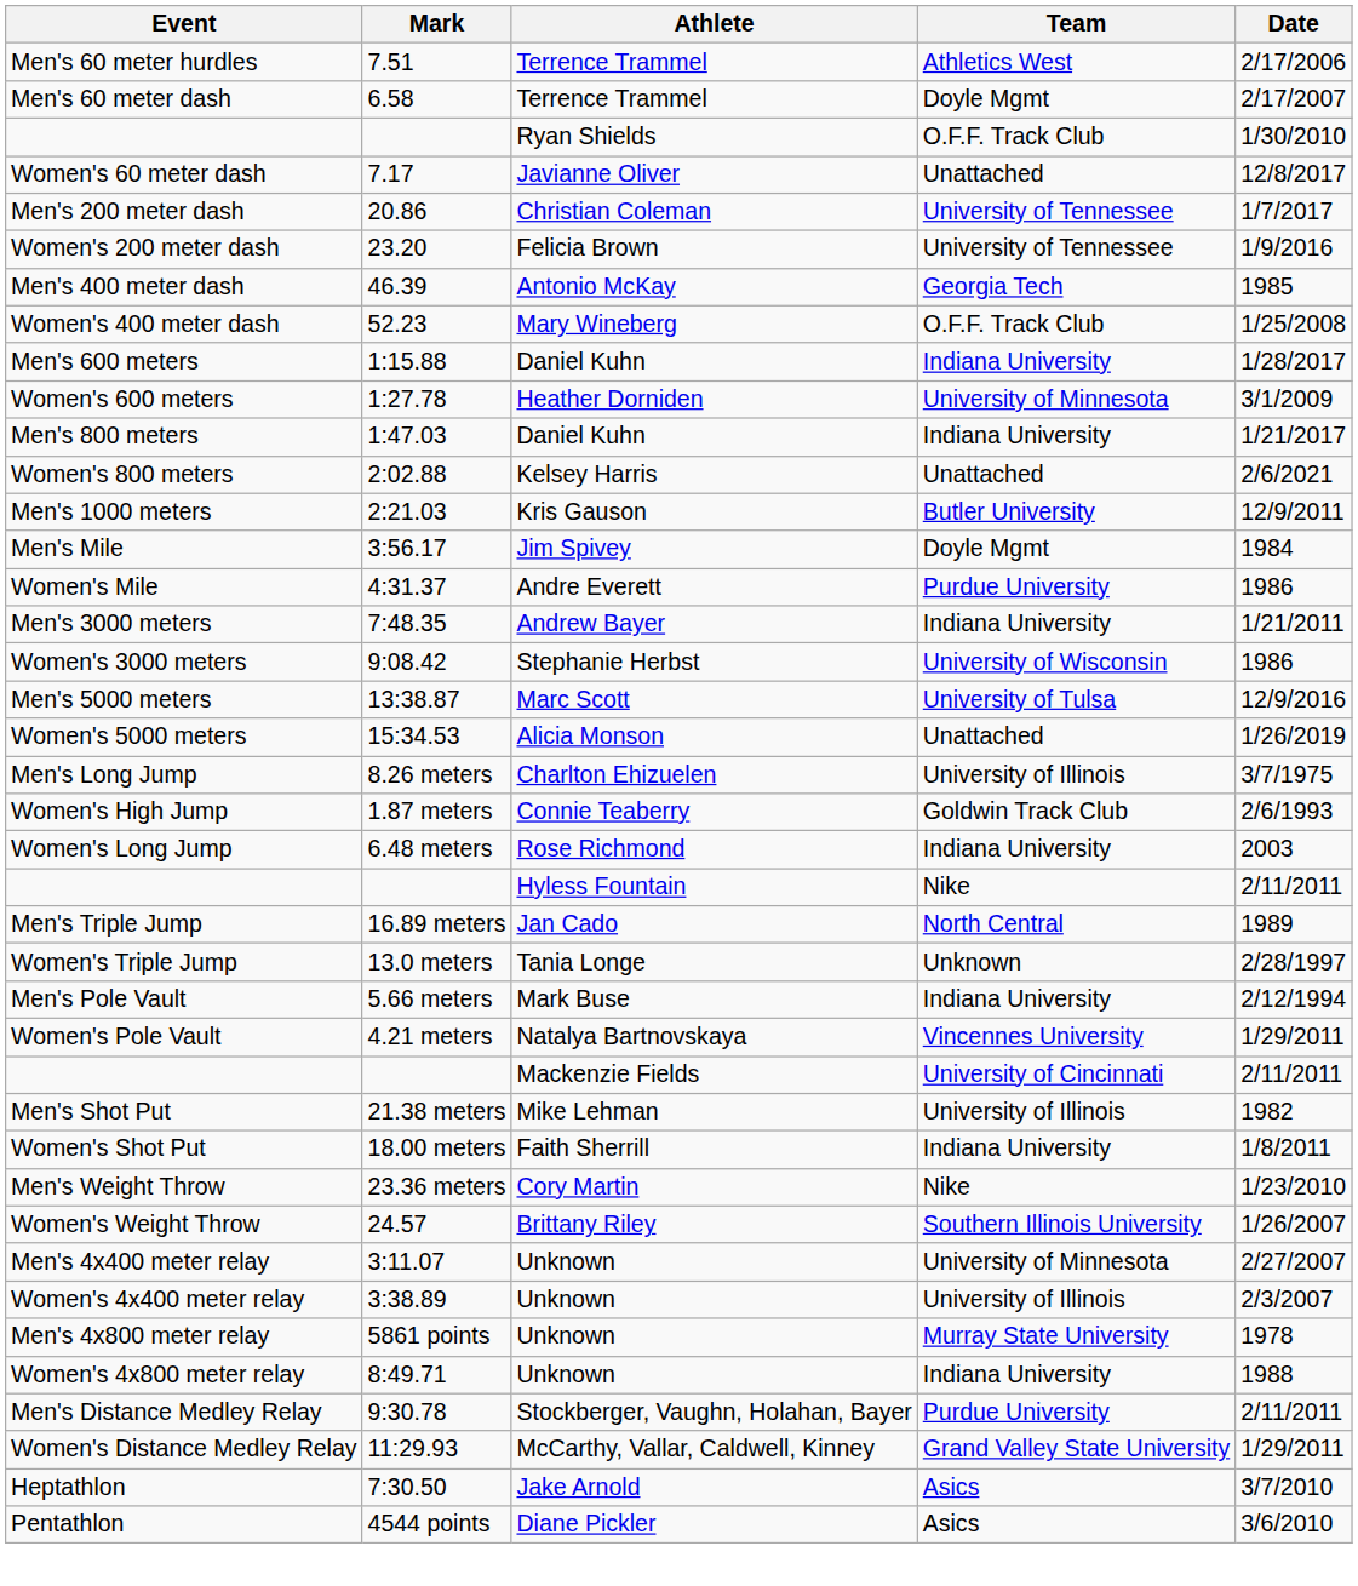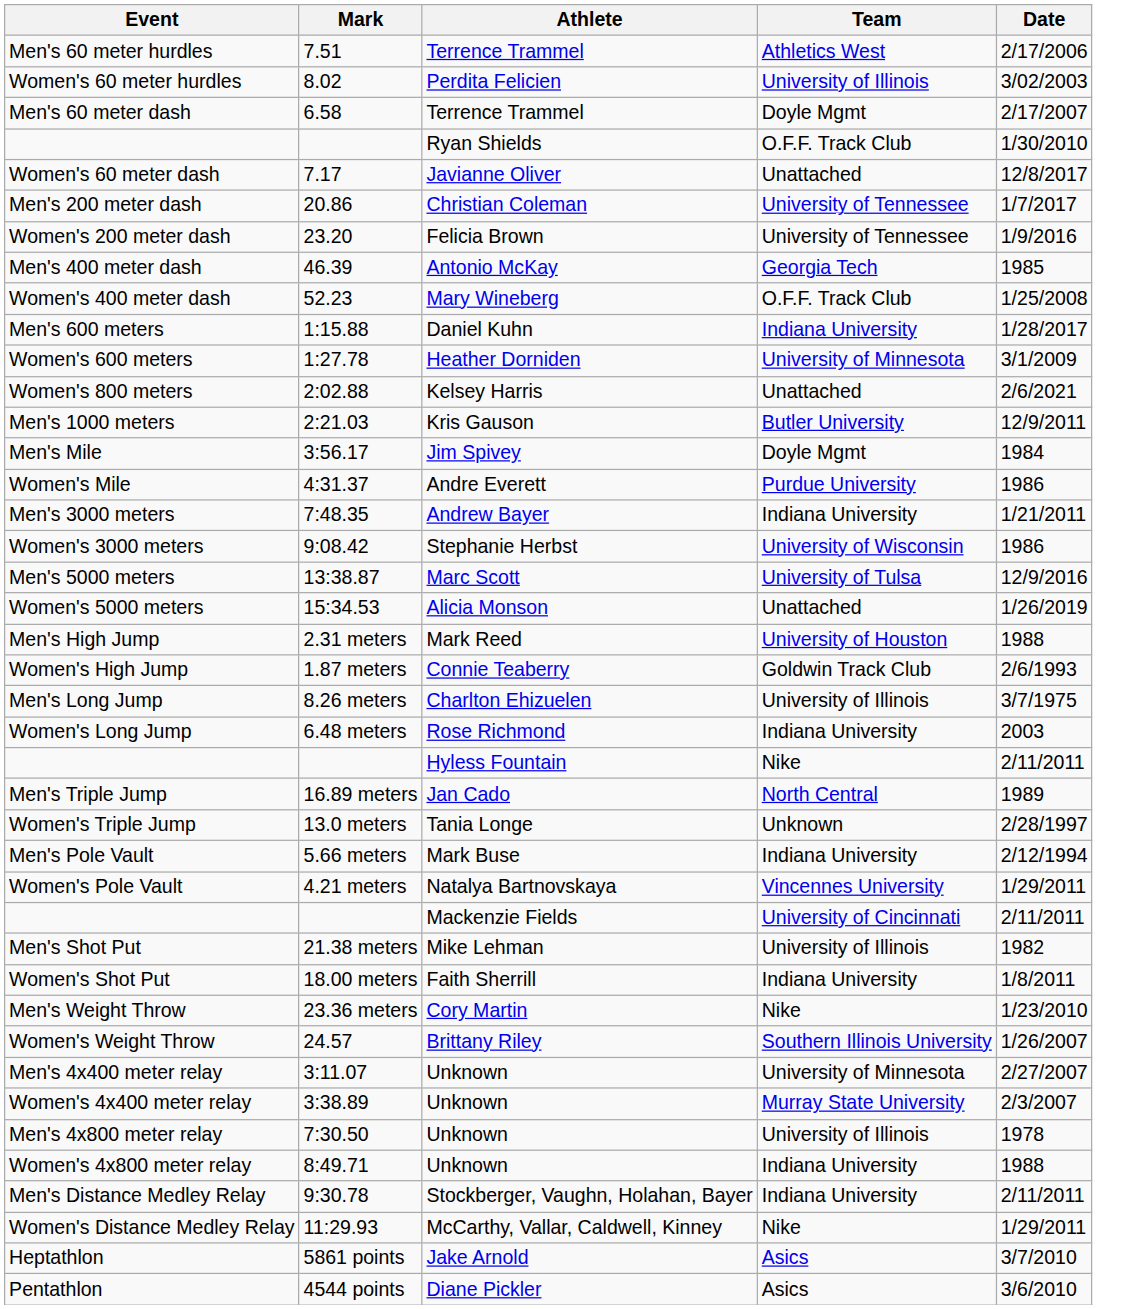 <table class="wikitable">
 <tr>
 <th>Event</th>
 <th>Mark</th>
 <th>Athlete</th>
 <th>Team</th>
 <th>Date</th>
 </tr>
 <tr>
 <td>Men's 60 meter hurdles</td>
 <td>7.51</td>
 <td><a href='#'>Terrence Trammel</a></td>
 <td><a href='#'>Athletics West</a></td>
 <td>2/17/2006</td>
+</tr>
+<tr>
+<td>Women's 60 meter hurdles</td>
+<td>8.02</td>
+<td><a href='#'>Perdita Felicien</a></td>
+<td><a href='#'>University of Illinois</a></td>
+<td>3/02/2003</td>
 </tr>
 <tr>
 <td>Men's 60 meter dash</td>
 <td>6.58</td>
 <td>Terrence Trammel</td>
 <td>Doyle Mgmt</td>
 <td>2/17/2007</td>
 </tr>
 <tr>
 <td></td>
 <td></td>
 <td>Ryan Shields</td>
 <td>O.F.F. Track Club</td>
 <td>1/30/2010</td>
 </tr>
 <tr>
 <td>Women's 60 meter dash</td>
 <td>7.17</td>
 <td><a href='#'>Javianne Oliver</a></td>
 <td>Unattached</td>
 <td>12/8/2017</td>
 </tr>
 <tr>
 <td>Men's 200 meter dash</td>
 <td>20.86</td>
 <td><a href='#'>Christian Coleman</a></td>
 <td><a href='#'>University of Tennessee</a></td>
 <td>1/7/2017</td>
 </tr>
 <tr>
 <td>Women's 200 meter dash</td>
 <td>23.20</td>
 <td>Felicia Brown</td>
 <td>University of Tennessee</td>
 <td>1/9/2016</td>
 </tr>
 <tr>
 <td>Men's 400 meter dash</td>
 <td>46.39</td>
 <td><a href='#'>Antonio McKay</a></td>
 <td><a href='#'>Georgia Tech</a></td>
 <td>1985</td>
 </tr>
 <tr>
 <td>Women's 400 meter dash</td>
 <td>52.23</td>
 <td><a href='#'>Mary Wineberg</a></td>
 <td>O.F.F. Track Club</td>
 <td>1/25/2008</td>
 </tr>
 <tr>
 <td>Men's 600 meters</td>
 <td>1:15.88</td>
 <td>Daniel Kuhn</td>
 <td><a href='#'>Indiana University</a></td>
 <td>1/28/2017</td>
 </tr>
 <tr>
 <td>Women's 600 meters</td>
 <td>1:27.78</td>
 <td><a href='#'>Heather Dorniden</a></td>
 <td><a href='#'>University of Minnesota</a></td>
 <td>3/1/2009</td>
 </tr>
 <tr>
-<td>Men's 800 meters</td>
-<td>1:47.03</td>
-<td>Daniel Kuhn</td>
-<td>Indiana University</td>
-<td>1/21/2017</td>
-</tr>
-<tr>
 <td>Women's 800 meters</td>
 <td>2:02.88</td>
 <td>Kelsey Harris</td>
 <td>Unattached</td>
 <td>2/6/2021</td>
 </tr>
 <tr>
 <td>Men's 1000 meters</td>
 <td>2:21.03</td>
 <td>Kris Gauson</td>
 <td><a href='#'>Butler University</a></td>
 <td>12/9/2011</td>
 </tr>
 <tr>
 <td>Men's Mile</td>
 <td>3:56.17</td>
 <td><a href='#'>Jim Spivey</a></td>
 <td>Doyle Mgmt</td>
 <td>1984</td>
 </tr>
 <tr>
 <td>Women's Mile</td>
 <td>4:31.37</td>
 <td>Andre Everett</td>
 <td><a href='#'>Purdue University</a></td>
 <td>1986</td>
 </tr>
 <tr>
 <td>Men's 3000 meters</td>
 <td>7:48.35</td>
 <td><a href='#'>Andrew Bayer</a></td>
 <td>Indiana University</td>
 <td>1/21/2011</td>
 </tr>
 <tr>
 <td>Women's 3000 meters</td>
 <td>9:08.42</td>
 <td>Stephanie Herbst</td>
 <td><a href='#'>University of Wisconsin</a></td>
 <td>1986</td>
 </tr>
 <tr>
 <td>Men's 5000 meters</td>
 <td>13:38.87</td>
 <td><a href='#'>Marc Scott</a></td>
 <td><a href='#'>University of Tulsa</a></td>
 <td>12/9/2016</td>
 </tr>
 <tr>
 <td>Women's 5000 meters</td>
 <td>15:34.53</td>
 <td><a href='#'>Alicia Monson</a></td>
 <td>Unattached</td>
 <td>1/26/2019</td>
 </tr>
 <tr>
-<td>Men's Long Jump</td>
-<td>8.26 meters</td>
-<td><a href='#'>Charlton Ehizuelen</a></td>
-<td>University of Illinois</td>
-<td>3/7/1975</td>
+<td>Men's High Jump</td>
+<td>2.31 meters</td>
+<td>Mark Reed</td>
+<td><a href='#'>University of Houston</a></td>
+<td>1988</td>
 </tr>
 <tr>
 <td>Women's High Jump</td>
 <td>1.87 meters</td>
 <td><a href='#'>Connie Teaberry</a></td>
 <td>Goldwin Track Club</td>
 <td>2/6/1993</td>
+</tr>
+<tr>
+<td>Men's Long Jump</td>
+<td>8.26 meters</td>
+<td><a href='#'>Charlton Ehizuelen</a></td>
+<td>University of Illinois</td>
+<td>3/7/1975</td>
 </tr>
 <tr>
 <td>Women's Long Jump</td>
 <td>6.48 meters</td>
 <td><a href='#'>Rose Richmond</a></td>
 <td>Indiana University</td>
 <td>2003</td>
 </tr>
 <tr>
 <td></td>
 <td></td>
 <td><a href='#'>Hyless Fountain</a></td>
 <td>Nike</td>
 <td>2/11/2011</td>
 </tr>
 <tr>
 <td>Men's Triple Jump</td>
 <td>16.89 meters</td>
 <td><a href='#'>Jan Cado</a></td>
 <td><a href='#'>North Central</a></td>
 <td>1989</td>
 </tr>
 <tr>
 <td>Women's Triple Jump</td>
 <td>13.0 meters</td>
 <td>Tania Longe</td>
 <td>Unknown</td>
 <td>2/28/1997</td>
 </tr>
 <tr>
 <td>Men's Pole Vault</td>
 <td>5.66 meters</td>
 <td>Mark Buse</td>
 <td>Indiana University</td>
 <td>2/12/1994</td>
 </tr>
 <tr>
 <td>Women's Pole Vault</td>
 <td>4.21 meters</td>
 <td>Natalya Bartnovskaya</td>
 <td><a href='#'>Vincennes University</a></td>
 <td>1/29/2011</td>
 </tr>
 <tr>
 <td></td>
 <td></td>
 <td>Mackenzie Fields</td>
 <td><a href='#'>University of Cincinnati</a></td>
 <td>2/11/2011</td>
 </tr>
 <tr>
 <td>Men's Shot Put</td>
 <td>21.38 meters</td>
 <td>Mike Lehman</td>
 <td>University of Illinois</td>
 <td>1982</td>
 </tr>
 <tr>
 <td>Women's Shot Put</td>
 <td>18.00 meters</td>
 <td>Faith Sherrill</td>
 <td>Indiana University</td>
 <td>1/8/2011</td>
 </tr>
 <tr>
 <td>Men's Weight Throw</td>
 <td>23.36 meters</td>
 <td><a href='#'>Cory Martin</a></td>
 <td>Nike</td>
 <td>1/23/2010</td>
 </tr>
 <tr>
 <td>Women's Weight Throw</td>
 <td>24.57</td>
 <td><a href='#'>Brittany Riley</a></td>
 <td><a href='#'>Southern Illinois University</a></td>
 <td>1/26/2007</td>
 </tr>
 <tr>
 <td>Men's 4x400 meter relay</td>
 <td>3:11.07</td>
 <td>Unknown</td>
 <td>University of Minnesota</td>
 <td>2/27/2007</td>
 </tr>
 <tr>
 <td>Women's 4x400 meter relay</td>
 <td>3:38.89</td>
 <td>Unknown</td>
-<td>University of Illinois</td>
+<td><a href='#'>Murray State University</a></td>
 <td>2/3/2007</td>
 </tr>
 <tr>
 <td>Men's 4x800 meter relay</td>
-<td>5861 points</td>
+<td>7:30.50</td>
 <td>Unknown</td>
-<td><a href='#'>Murray State University</a></td>
+<td>University of Illinois</td>
 <td>1978</td>
 </tr>
 <tr>
 <td>Women's 4x800 meter relay</td>
 <td>8:49.71</td>
 <td>Unknown</td>
 <td>Indiana University</td>
 <td>1988</td>
 </tr>
 <tr>
 <td>Men's Distance Medley Relay</td>
 <td>9:30.78</td>
 <td>Stockberger, Vaughn, Holahan, Bayer</td>
-<td><a href='#'>Purdue University</a></td>
+<td>Indiana University</td>
 <td>2/11/2011</td>
 </tr>
 <tr>
 <td>Women's Distance Medley Relay</td>
 <td>11:29.93</td>
 <td>McCarthy, Vallar, Caldwell, Kinney</td>
-<td><a href='#'>Grand Valley State University</a></td>
+<td>Nike</td>
 <td>1/29/2011</td>
 </tr>
 <tr>
 <td>Heptathlon</td>
-<td>7:30.50</td>
+<td>5861 points</td>
 <td><a href='#'>Jake Arnold</a></td>
 <td><a href='#'>Asics</a></td>
 <td>3/7/2010</td>
 </tr>
 <tr>
 <td>Pentathlon</td>
 <td>4544 points</td>
 <td><a href='#'>Diane Pickler</a></td>
 <td>Asics</td>
 <td>3/6/2010</td>
 </tr>
 </table>
